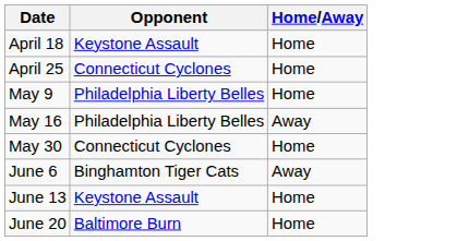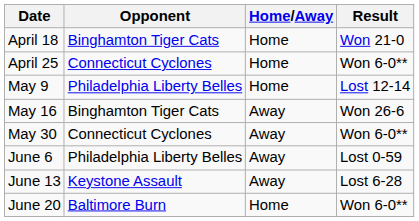 <table class="wikitable">
 <tr>
 <th>Date</th>
 <th>Opponent</th>
 <th><a href='#'>Home</a>/<a href='#'>Away</a></th>
+<th>Result</th>
 </tr>
 <tr>
 <td>April 18</td>
-<td><a href='#'>Keystone Assault</a></td>
+<td><a href='#'>Binghamton Tiger Cats</a></td>
 <td>Home</td>
+<td><a href='#'>Won</a> 21-0</td>
 </tr>
 <tr>
 <td>April 25</td>
 <td><a href='#'>Connecticut Cyclones</a></td>
 <td>Home</td>
+<td>Won 6-0**</td>
 </tr>
 <tr>
 <td>May 9</td>
 <td><a href='#'>Philadelphia Liberty Belles</a></td>
 <td>Home</td>
+<td><a href='#'>Lost</a> 12-14</td>
 </tr>
 <tr>
 <td>May 16</td>
-<td>Philadelphia Liberty Belles</td>
+<td>Binghamton Tiger Cats</td>
 <td>Away</td>
+<td>Won 26-6</td>
 </tr>
 <tr>
 <td>May 30</td>
 <td>Connecticut Cyclones</td>
-<td>Home</td>
+<td>Away</td>
+<td>Won 6-0**</td>
 </tr>
 <tr>
 <td>June 6</td>
-<td>Binghamton Tiger Cats</td>
+<td>Philadelphia Liberty Belles</td>
 <td>Away</td>
+<td>Lost 0-59</td>
 </tr>
 <tr>
 <td>June 13</td>
 <td><a href='#'>Keystone Assault</a></td>
-<td>Home</td>
+<td>Away</td>
+<td>Lost 6-28</td>
 </tr>
 <tr>
 <td>June 20</td>
 <td><a href='#'>Baltimore Burn</a></td>
 <td>Home</td>
+<td>Won 6-0**</td>
 </tr>
 </table>
